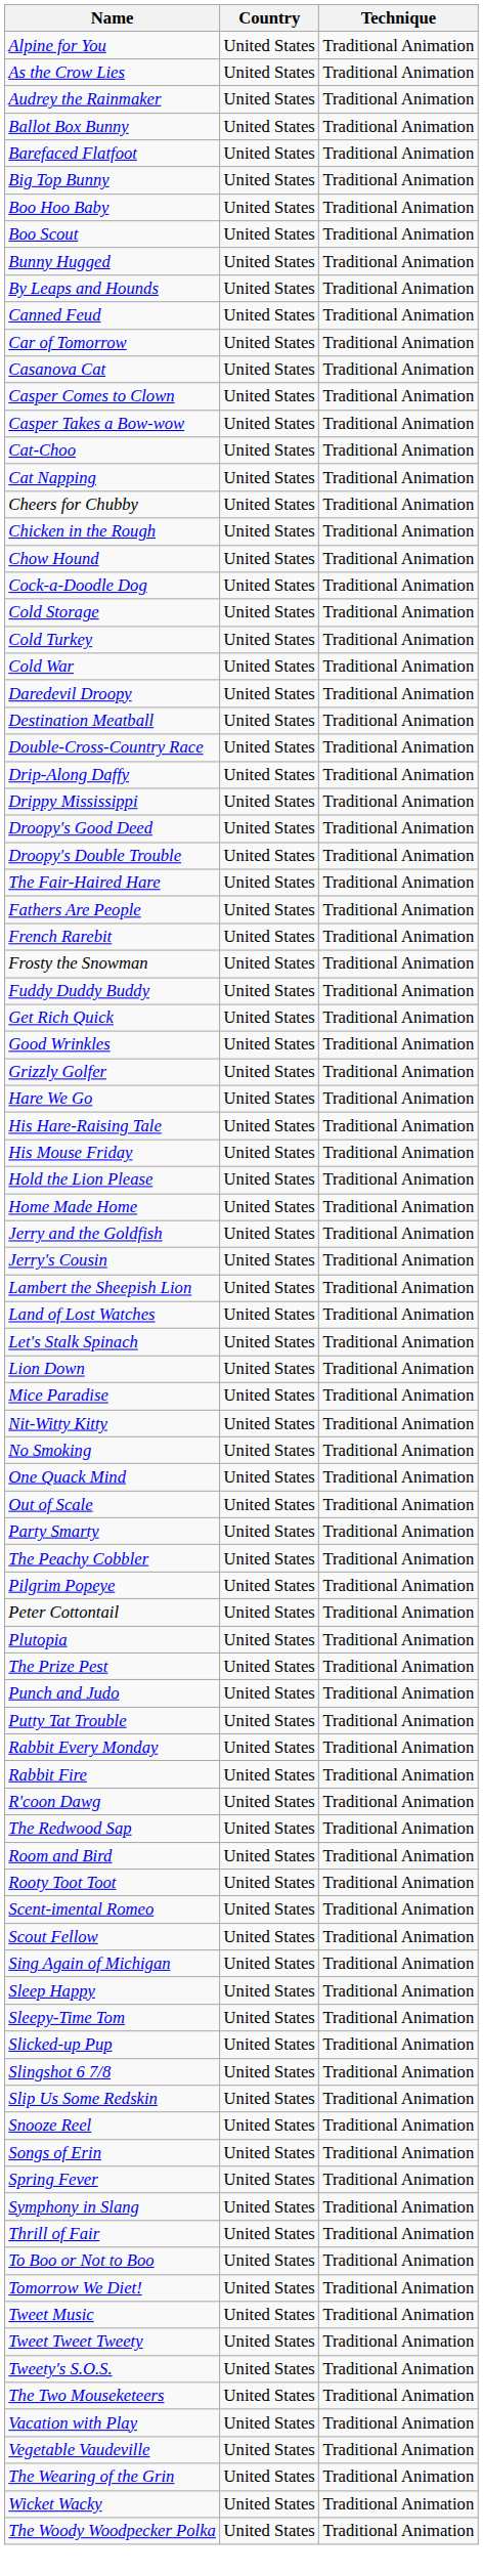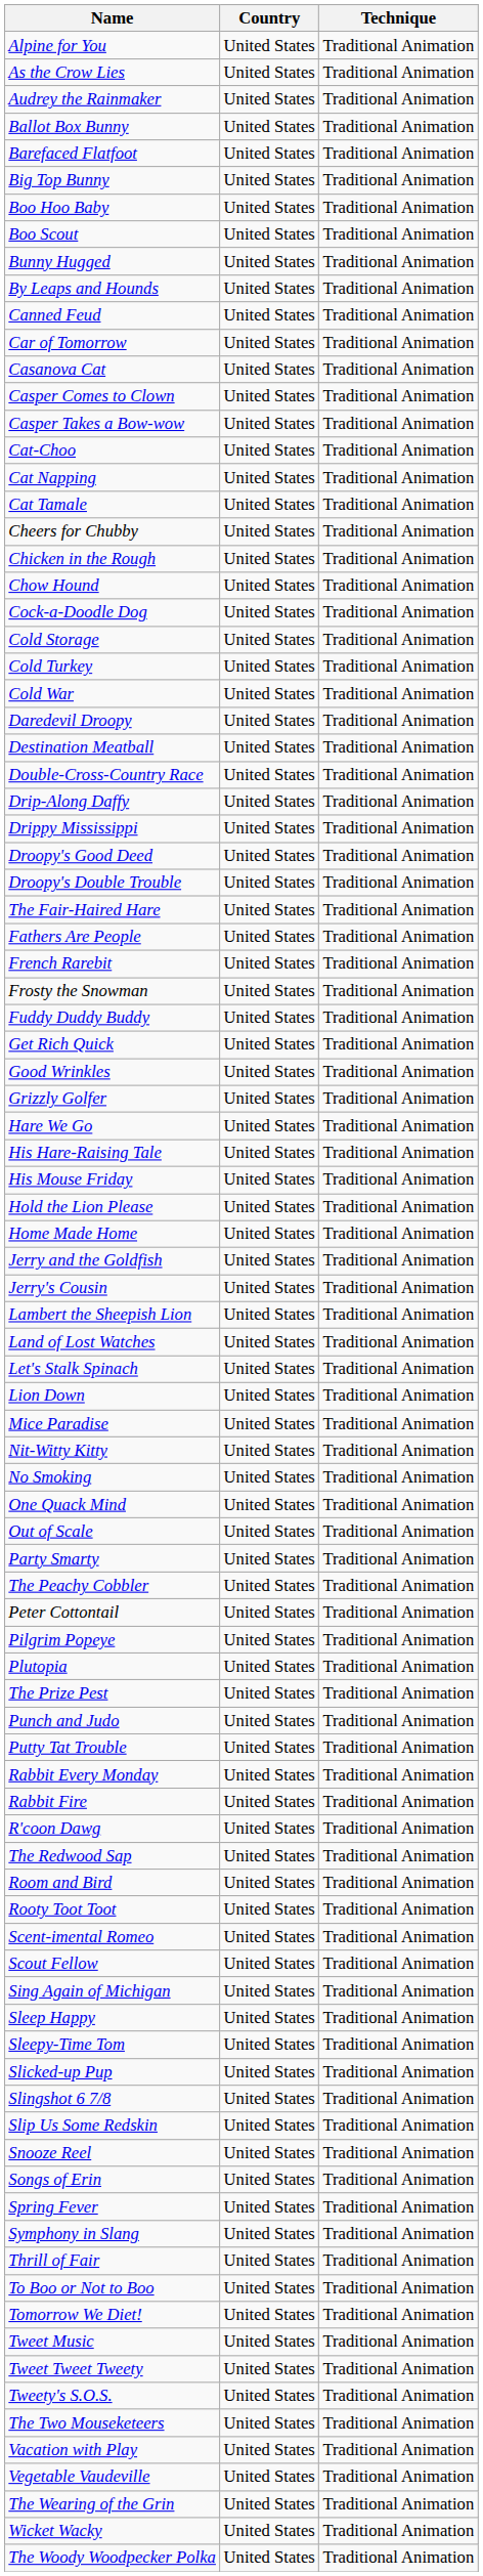 <table class="wikitable sortable">
 <tr>
 <th>Name</th>
 <th>Country</th>
 <th>Technique</th>
 </tr>
 <tr>
 <td><em><a href='#'>Alpine for You</a></em></td>
 <td>United States</td>
 <td>Traditional Animation</td>
 </tr>
 <tr>
 <td><em><a href='#'>As the Crow Lies</a></em></td>
 <td>United States</td>
 <td>Traditional Animation</td>
 </tr>
 <tr>
 <td><em><a href='#'>Audrey the Rainmaker</a></em></td>
 <td>United States</td>
 <td>Traditional Animation</td>
 </tr>
 <tr>
 <td><em><a href='#'>Ballot Box Bunny</a></em></td>
 <td>United States</td>
 <td>Traditional Animation</td>
 </tr>
 <tr>
 <td><em><a href='#'>Barefaced Flatfoot</a></em></td>
 <td>United States</td>
 <td>Traditional Animation</td>
 </tr>
 <tr>
 <td><em><a href='#'>Big Top Bunny</a></em></td>
 <td>United States</td>
 <td>Traditional Animation</td>
 </tr>
 <tr>
 <td><em><a href='#'>Boo Hoo Baby</a></em></td>
 <td>United States</td>
 <td>Traditional Animation</td>
 </tr>
 <tr>
 <td><em><a href='#'>Boo Scout</a></em></td>
 <td>United States</td>
 <td>Traditional Animation</td>
 </tr>
 <tr>
 <td><em><a href='#'>Bunny Hugged</a></em></td>
 <td>United States</td>
 <td>Traditional Animation</td>
 </tr>
 <tr>
 <td><em><a href='#'>By Leaps and Hounds</a></em></td>
 <td>United States</td>
 <td>Traditional Animation</td>
 </tr>
 <tr>
 <td><em><a href='#'>Canned Feud</a></em></td>
 <td>United States</td>
 <td>Traditional Animation</td>
 </tr>
 <tr>
 <td><em><a href='#'>Car of Tomorrow</a></em></td>
 <td>United States</td>
 <td>Traditional Animation</td>
 </tr>
 <tr>
 <td><em><a href='#'>Casanova Cat</a></em></td>
 <td>United States</td>
 <td>Traditional Animation</td>
 </tr>
 <tr>
 <td><em><a href='#'>Casper Comes to Clown</a></em></td>
 <td>United States</td>
 <td>Traditional Animation</td>
 </tr>
 <tr>
 <td><em><a href='#'>Casper Takes a Bow-wow</a></em></td>
 <td>United States</td>
 <td>Traditional Animation</td>
 </tr>
 <tr>
 <td><em><a href='#'>Cat-Choo</a></em></td>
 <td>United States</td>
 <td>Traditional Animation</td>
 </tr>
 <tr>
 <td><em><a href='#'>Cat Napping</a></em></td>
+<td>United States</td>
+<td>Traditional Animation</td>
+</tr>
+<tr>
+<td><em><a href='#'>Cat Tamale</a></em></td>
 <td>United States</td>
 <td>Traditional Animation</td>
 </tr>
 <tr>
 <td><em>Cheers for Chubby</em></td>
 <td>United States</td>
 <td>Traditional Animation</td>
 </tr>
 <tr>
 <td><em><a href='#'>Chicken in the Rough</a></em></td>
 <td>United States</td>
 <td>Traditional Animation</td>
 </tr>
 <tr>
 <td><em><a href='#'>Chow Hound</a></em></td>
 <td>United States</td>
 <td>Traditional Animation</td>
 </tr>
 <tr>
 <td><em><a href='#'>Cock-a-Doodle Dog</a></em></td>
 <td>United States</td>
 <td>Traditional Animation</td>
 </tr>
 <tr>
 <td><em><a href='#'>Cold Storage</a></em></td>
 <td>United States</td>
 <td>Traditional Animation</td>
 </tr>
 <tr>
 <td><em><a href='#'>Cold Turkey</a></em></td>
 <td>United States</td>
 <td>Traditional Animation</td>
 </tr>
 <tr>
 <td><em><a href='#'>Cold War</a></em></td>
 <td>United States</td>
 <td>Traditional Animation</td>
 </tr>
 <tr>
 <td><em><a href='#'>Daredevil Droopy</a></em></td>
 <td>United States</td>
 <td>Traditional Animation</td>
 </tr>
 <tr>
 <td><em><a href='#'>Destination Meatball</a></em></td>
 <td>United States</td>
 <td>Traditional Animation</td>
 </tr>
 <tr>
 <td><em><a href='#'>Double-Cross-Country Race</a></em></td>
 <td>United States</td>
 <td>Traditional Animation</td>
 </tr>
 <tr>
 <td><em><a href='#'>Drip-Along Daffy</a></em></td>
 <td>United States</td>
 <td>Traditional Animation</td>
 </tr>
 <tr>
 <td><em><a href='#'>Drippy Mississippi</a></em></td>
 <td>United States</td>
 <td>Traditional Animation</td>
 </tr>
 <tr>
 <td><em><a href='#'>Droopy's Good Deed</a></em></td>
 <td>United States</td>
 <td>Traditional Animation</td>
 </tr>
 <tr>
 <td><em><a href='#'>Droopy's Double Trouble</a></em></td>
 <td>United States</td>
 <td>Traditional Animation</td>
 </tr>
 <tr>
 <td><em><a href='#'>The Fair-Haired Hare</a></em></td>
 <td>United States</td>
 <td>Traditional Animation</td>
 </tr>
 <tr>
 <td><em><a href='#'>Fathers Are People</a></em></td>
 <td>United States</td>
 <td>Traditional Animation</td>
 </tr>
 <tr>
 <td><em><a href='#'>French Rarebit</a></em></td>
 <td>United States</td>
 <td>Traditional Animation</td>
 </tr>
 <tr>
 <td><em>Frosty the Snowman</em></td>
 <td>United States</td>
 <td>Traditional Animation</td>
 </tr>
 <tr>
 <td><em><a href='#'>Fuddy Duddy Buddy</a></em></td>
 <td>United States</td>
 <td>Traditional Animation</td>
 </tr>
 <tr>
 <td><em><a href='#'>Get Rich Quick</a></em></td>
 <td>United States</td>
 <td>Traditional Animation</td>
 </tr>
 <tr>
 <td><em><a href='#'>Good Wrinkles</a></em></td>
 <td>United States</td>
 <td>Traditional Animation</td>
 </tr>
 <tr>
 <td><em><a href='#'>Grizzly Golfer</a></em></td>
 <td>United States</td>
 <td>Traditional Animation</td>
 </tr>
 <tr>
 <td><em><a href='#'>Hare We Go</a></em></td>
 <td>United States</td>
 <td>Traditional Animation</td>
 </tr>
 <tr>
 <td><em><a href='#'>His Hare-Raising Tale</a></em></td>
 <td>United States</td>
 <td>Traditional Animation</td>
 </tr>
 <tr>
 <td><em><a href='#'>His Mouse Friday</a></em></td>
 <td>United States</td>
 <td>Traditional Animation</td>
 </tr>
 <tr>
 <td><em><a href='#'>Hold the Lion Please</a></em></td>
 <td>United States</td>
 <td>Traditional Animation</td>
 </tr>
 <tr>
 <td><em><a href='#'>Home Made Home</a></em></td>
 <td>United States</td>
 <td>Traditional Animation</td>
 </tr>
 <tr>
 <td><em><a href='#'>Jerry and the Goldfish</a></em></td>
 <td>United States</td>
 <td>Traditional Animation</td>
 </tr>
 <tr>
 <td><em><a href='#'>Jerry's Cousin</a></em></td>
 <td>United States</td>
 <td>Traditional Animation</td>
 </tr>
 <tr>
 <td><em><a href='#'>Lambert the Sheepish Lion</a></em></td>
 <td>United States</td>
 <td>Traditional Animation</td>
 </tr>
 <tr>
 <td><em><a href='#'>Land of Lost Watches</a></em></td>
 <td>United States</td>
 <td>Traditional Animation</td>
 </tr>
 <tr>
 <td><em><a href='#'>Let's Stalk Spinach</a></em></td>
 <td>United States</td>
 <td>Traditional Animation</td>
 </tr>
 <tr>
 <td><em><a href='#'>Lion Down</a></em></td>
 <td>United States</td>
 <td>Traditional Animation</td>
 </tr>
 <tr>
 <td><em><a href='#'>Mice Paradise</a></em></td>
 <td>United States</td>
 <td>Traditional Animation</td>
 </tr>
 <tr>
 <td><em><a href='#'>Nit-Witty Kitty</a></em></td>
 <td>United States</td>
 <td>Traditional Animation</td>
 </tr>
 <tr>
 <td><em><a href='#'>No Smoking</a></em></td>
 <td>United States</td>
 <td>Traditional Animation</td>
 </tr>
 <tr>
 <td><em><a href='#'>One Quack Mind</a></em></td>
 <td>United States</td>
 <td>Traditional Animation</td>
 </tr>
 <tr>
 <td><em><a href='#'>Out of Scale</a></em></td>
 <td>United States</td>
 <td>Traditional Animation</td>
 </tr>
 <tr>
 <td><em><a href='#'>Party Smarty</a></em></td>
 <td>United States</td>
 <td>Traditional Animation</td>
 </tr>
 <tr>
 <td><em><a href='#'>The Peachy Cobbler</a></em></td>
 <td>United States</td>
 <td>Traditional Animation</td>
 </tr>
 <tr>
-<td><em><a href='#'>Pilgrim Popeye</a></em></td>
+<td><em>Peter Cottontail</em></td>
 <td>United States</td>
 <td>Traditional Animation</td>
 </tr>
 <tr>
-<td><em>Peter Cottontail</em></td>
+<td><em><a href='#'>Pilgrim Popeye</a></em></td>
 <td>United States</td>
 <td>Traditional Animation</td>
 </tr>
 <tr>
 <td><em><a href='#'>Plutopia</a></em></td>
 <td>United States</td>
 <td>Traditional Animation</td>
 </tr>
 <tr>
 <td><em><a href='#'>The Prize Pest</a></em></td>
 <td>United States</td>
 <td>Traditional Animation</td>
 </tr>
 <tr>
 <td><em><a href='#'>Punch and Judo</a></em></td>
 <td>United States</td>
 <td>Traditional Animation</td>
 </tr>
 <tr>
 <td><em><a href='#'>Putty Tat Trouble</a></em></td>
 <td>United States</td>
 <td>Traditional Animation</td>
 </tr>
 <tr>
 <td><em><a href='#'>Rabbit Every Monday</a></em></td>
 <td>United States</td>
 <td>Traditional Animation</td>
 </tr>
 <tr>
 <td><em><a href='#'>Rabbit Fire</a></em></td>
 <td>United States</td>
 <td>Traditional Animation</td>
 </tr>
 <tr>
 <td><em><a href='#'>R'coon Dawg</a></em></td>
 <td>United States</td>
 <td>Traditional Animation</td>
 </tr>
 <tr>
 <td><em><a href='#'>The Redwood Sap</a></em></td>
 <td>United States</td>
 <td>Traditional Animation</td>
 </tr>
 <tr>
 <td><em><a href='#'>Room and Bird</a></em></td>
 <td>United States</td>
 <td>Traditional Animation</td>
 </tr>
 <tr>
 <td><em><a href='#'>Rooty Toot Toot</a></em></td>
 <td>United States</td>
 <td>Traditional Animation</td>
 </tr>
 <tr>
 <td><em><a href='#'>Scent-imental Romeo</a></em></td>
 <td>United States</td>
 <td>Traditional Animation</td>
 </tr>
 <tr>
 <td><em><a href='#'>Scout Fellow</a></em></td>
 <td>United States</td>
 <td>Traditional Animation</td>
 </tr>
 <tr>
 <td><em><a href='#'>Sing Again of Michigan</a></em></td>
 <td>United States</td>
 <td>Traditional Animation</td>
 </tr>
 <tr>
 <td><em><a href='#'>Sleep Happy</a></em></td>
 <td>United States</td>
 <td>Traditional Animation</td>
 </tr>
 <tr>
 <td><em><a href='#'>Sleepy-Time Tom</a></em></td>
 <td>United States</td>
 <td>Traditional Animation</td>
 </tr>
 <tr>
 <td><em><a href='#'>Slicked-up Pup</a></em></td>
 <td>United States</td>
 <td>Traditional Animation</td>
 </tr>
 <tr>
 <td><em><a href='#'>Slingshot 6 7/8</a></em></td>
 <td>United States</td>
 <td>Traditional Animation</td>
 </tr>
 <tr>
 <td><em><a href='#'>Slip Us Some Redskin</a></em></td>
 <td>United States</td>
 <td>Traditional Animation</td>
 </tr>
 <tr>
 <td><em><a href='#'>Snooze Reel</a></em></td>
 <td>United States</td>
 <td>Traditional Animation</td>
 </tr>
 <tr>
 <td><em><a href='#'>Songs of Erin</a></em></td>
 <td>United States</td>
 <td>Traditional Animation</td>
 </tr>
 <tr>
 <td><em><a href='#'>Spring Fever</a></em></td>
 <td>United States</td>
 <td>Traditional Animation</td>
 </tr>
 <tr>
 <td><em><a href='#'>Symphony in Slang</a></em></td>
 <td>United States</td>
 <td>Traditional Animation</td>
 </tr>
 <tr>
 <td><em><a href='#'>Thrill of Fair</a></em></td>
 <td>United States</td>
 <td>Traditional Animation</td>
 </tr>
 <tr>
 <td><em><a href='#'>To Boo or Not to Boo</a></em></td>
 <td>United States</td>
 <td>Traditional Animation</td>
 </tr>
 <tr>
 <td><em><a href='#'>Tomorrow We Diet!</a></em></td>
 <td>United States</td>
 <td>Traditional Animation</td>
 </tr>
 <tr>
 <td><em><a href='#'>Tweet Music</a></em></td>
 <td>United States</td>
 <td>Traditional Animation</td>
 </tr>
 <tr>
 <td><em><a href='#'>Tweet Tweet Tweety</a></em></td>
 <td>United States</td>
 <td>Traditional Animation</td>
 </tr>
 <tr>
 <td><em><a href='#'>Tweety's S.O.S.</a></em></td>
 <td>United States</td>
 <td>Traditional Animation</td>
 </tr>
 <tr>
 <td><em><a href='#'>The Two Mouseketeers</a></em></td>
 <td>United States</td>
 <td>Traditional Animation</td>
 </tr>
 <tr>
 <td><em><a href='#'>Vacation with Play</a></em></td>
 <td>United States</td>
 <td>Traditional Animation</td>
 </tr>
 <tr>
 <td><em><a href='#'>Vegetable Vaudeville</a></em></td>
 <td>United States</td>
 <td>Traditional Animation</td>
 </tr>
 <tr>
 <td><em><a href='#'>The Wearing of the Grin</a></em></td>
 <td>United States</td>
 <td>Traditional Animation</td>
 </tr>
 <tr>
 <td><em><a href='#'>Wicket Wacky</a></em></td>
 <td>United States</td>
 <td>Traditional Animation</td>
 </tr>
 <tr>
 <td><em><a href='#'>The Woody Woodpecker Polka</a></em></td>
 <td>United States</td>
 <td>Traditional Animation</td>
 </tr>
 </table>
